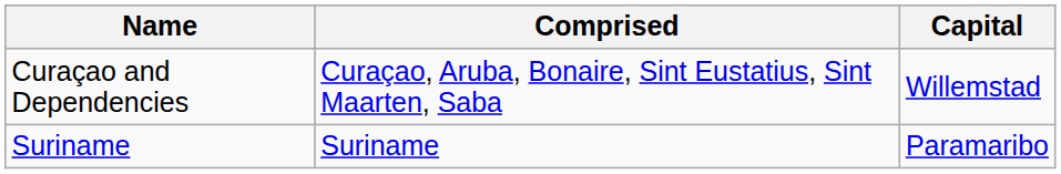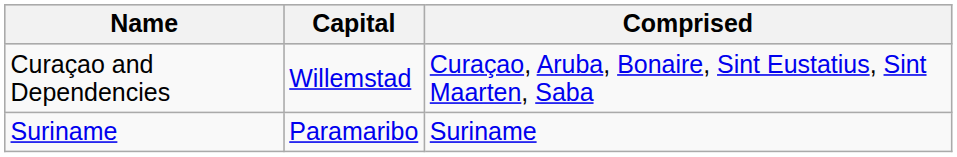 <table class="wikitable">
 <tr style="background: #dddddd;">
 <th>Name</th>
+<th>Capital</th>
 <th>Comprised</th>
-<th>Capital</th>
 </tr>
 <tr>
 <td>Curaçao and Dependencies</td>
+<td><a href='#'>Willemstad</a></td>
 <td><a href='#'>Curaçao</a>, <a href='#'>Aruba</a>, <a href='#'>Bonaire</a>, <a href='#'>Sint Eustatius</a>, <a href='#'>Sint Maarten</a>, <a href='#'>Saba</a></td>
-<td><a href='#'>Willemstad</a></td>
 </tr>
 <tr>
 <td><a href='#'>Suriname</a></td>
+<td><a href='#'>Paramaribo</a></td>
 <td><a href='#'>Suriname</a></td>
-<td><a href='#'>Paramaribo</a></td>
 </tr>
 </table>
